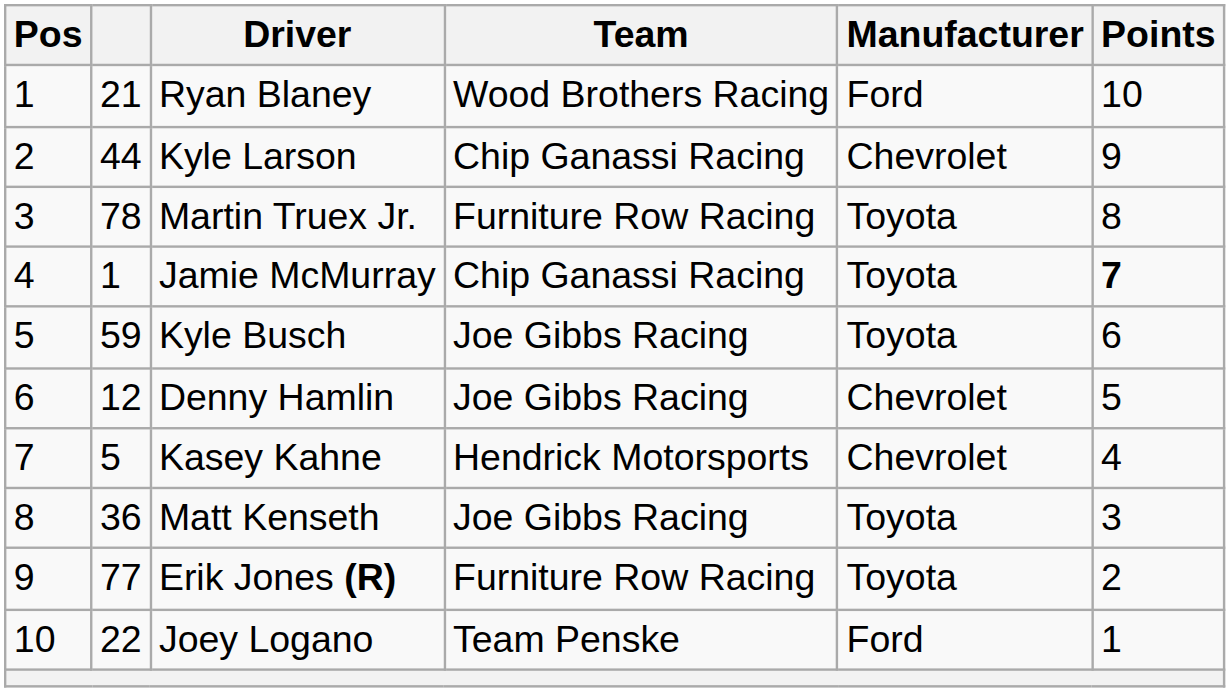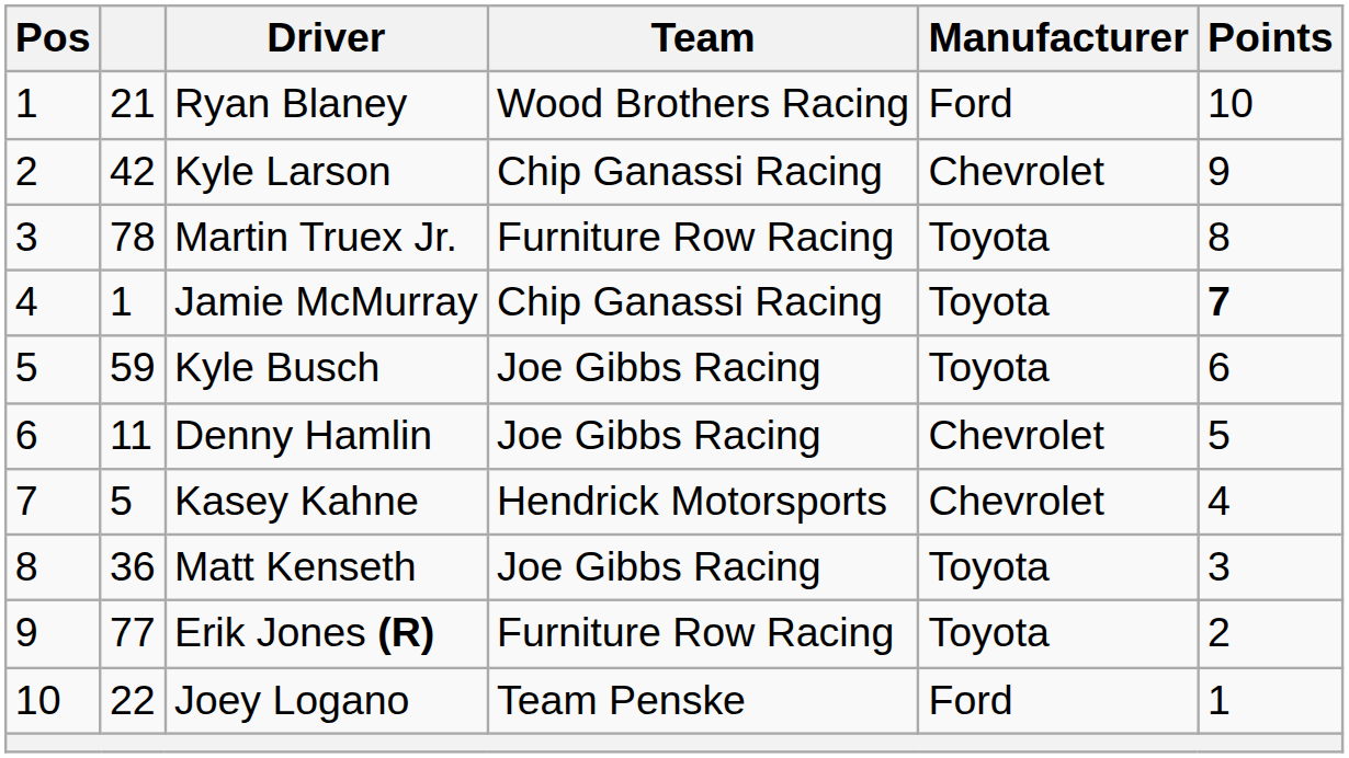 <table class="wikitable" style="font-size:98%">
 <tr>
 <th>Pos</th>
 <th></th>
 <th>Driver</th>
 <th>Team</th>
 <th>Manufacturer</th>
 <th>Points</th>
 </tr>
 <tr>
 <td>1</td>
 <td>21</td>
 <td>Ryan Blaney</td>
 <td>Wood Brothers Racing</td>
 <td>Ford</td>
 <td>10</td>
 </tr>
 <tr>
 <td>2</td>
-<td>44</td>
+<td>42</td>
 <td>Kyle Larson</td>
 <td>Chip Ganassi Racing</td>
 <td>Chevrolet</td>
 <td>9</td>
 </tr>
 <tr>
 <td>3</td>
 <td>78</td>
 <td>Martin Truex Jr.</td>
 <td>Furniture Row Racing</td>
 <td>Toyota</td>
 <td>8</td>
 </tr>
 <tr>
 <td>4</td>
 <td>1</td>
 <td>Jamie McMurray</td>
 <td>Chip Ganassi Racing</td>
 <td>Toyota</td>
 <td><strong>7</strong></td>
 </tr>
 <tr>
 <td>5</td>
 <td>59</td>
 <td>Kyle Busch</td>
 <td>Joe Gibbs Racing</td>
 <td>Toyota</td>
 <td>6</td>
 </tr>
 <tr>
 <td>6</td>
-<td>12</td>
+<td>11</td>
 <td>Denny Hamlin</td>
 <td>Joe Gibbs Racing</td>
 <td>Chevrolet</td>
 <td>5</td>
 </tr>
 <tr>
 <td>7</td>
 <td>5</td>
 <td>Kasey Kahne</td>
 <td>Hendrick Motorsports</td>
 <td>Chevrolet</td>
 <td>4</td>
 </tr>
 <tr>
 <td>8</td>
 <td>36</td>
 <td>Matt Kenseth</td>
 <td>Joe Gibbs Racing</td>
 <td>Toyota</td>
 <td>3</td>
 </tr>
 <tr>
 <td>9</td>
 <td>77</td>
 <td>Erik Jones <strong>(R)</strong></td>
 <td>Furniture Row Racing</td>
 <td>Toyota</td>
 <td>2</td>
 </tr>
 <tr>
 <td>10</td>
 <td>22</td>
 <td>Joey Logano</td>
 <td>Team Penske</td>
 <td>Ford</td>
 <td>1</td>
 </tr>
 <tr>
 <th colspan="6"></th>
 </tr>
 </table>
